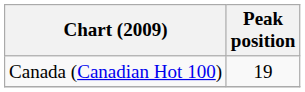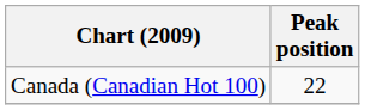 <table class="wikitable">
 <tr>
 <th align="left">Chart (2009)</th>
 <th align="center">Peak<br>position</th>
 </tr>
 <tr>
 <td align="left">Canada (<a href='#'>Canadian Hot 100</a>)</td>
-<td align="center">19</td>
+<td align="center">22</td>
 </tr>
 <tr>
 </tr>
 </table>
